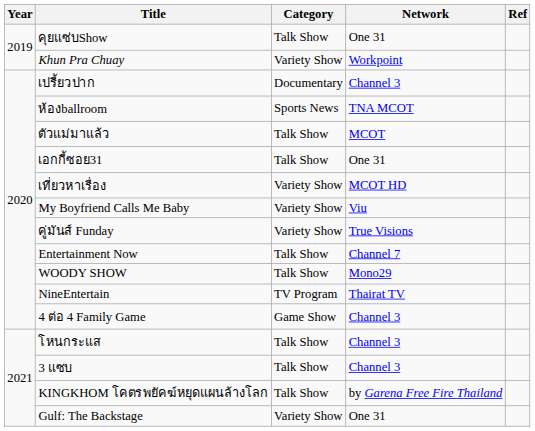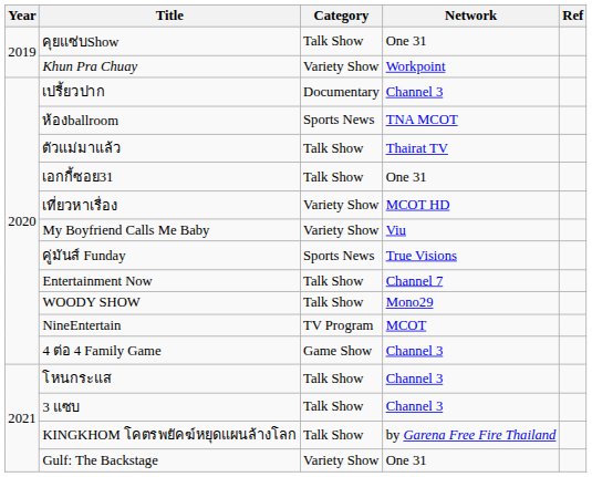 <table class="wikitable">
 <tr>
 <th>Year</th>
 <th>Title</th>
 <th>Category</th>
 <th>Network</th>
 <th>Ref</th>
 </tr>
 <tr>
 <td rowspan="2">2019</td>
 <td>คุยแซ่บShow</td>
 <td>Talk Show</td>
 <td>One 31</td>
 <td></td>
 </tr>
 <tr>
 <td><em>Khun Pra Chuay</em></td>
 <td>Variety Show</td>
 <td><a href='#'>Workpoint</a></td>
 <td></td>
 </tr>
 <tr>
 <td rowspan="11">2020</td>
 <td>เปรี้ยวปาก</td>
 <td>Documentary</td>
 <td><a href='#'>Channel 3</a></td>
 <td></td>
 </tr>
 <tr>
 <td>ห้องballroom</td>
 <td>Sports News</td>
 <td><a href='#'>TNA MCOT</a></td>
 <td></td>
 </tr>
 <tr>
 <td>ตัวแม่มาแล้ว</td>
 <td>Talk Show</td>
-<td><a href='#'>MCOT</a></td>
+<td><a href='#'>Thairat TV</a></td>
 <td></td>
 </tr>
 <tr>
 <td>เอกกี้ซอย31</td>
 <td>Talk Show</td>
 <td>One 31</td>
 <td></td>
 </tr>
 <tr>
 <td>เที่ยวหาเรื่อง</td>
 <td>Variety Show</td>
 <td><a href='#'>MCOT HD</a></td>
 <td></td>
 </tr>
 <tr>
 <td>My Boyfriend Calls Me Baby</td>
 <td>Variety Show</td>
 <td><a href='#'>Viu</a></td>
 <td></td>
 </tr>
 <tr>
 <td>คู่มันส์ Funday</td>
-<td>Variety Show</td>
+<td>Sports News</td>
 <td><a href='#'>True Visions</a></td>
 <td></td>
 </tr>
 <tr>
 <td>Entertainment Now</td>
 <td>Talk Show</td>
 <td><a href='#'>Channel 7</a></td>
 <td></td>
 </tr>
 <tr>
 <td>WOODY SHOW</td>
 <td>Talk Show</td>
 <td><a href='#'>Mono29</a></td>
 <td></td>
 </tr>
 <tr>
 <td>NineEntertain</td>
 <td>TV Program</td>
-<td><a href='#'>Thairat TV</a></td>
+<td><a href='#'>MCOT</a></td>
 <td></td>
 </tr>
 <tr>
 <td>4 ต่อ 4 Family Game</td>
 <td>Game Show</td>
 <td><a href='#'>Channel 3</a></td>
 <td></td>
 </tr>
 <tr>
 <td rowspan="4">2021</td>
 <td>โหนกระแส</td>
 <td>Talk Show</td>
 <td><a href='#'>Channel 3</a></td>
 <td></td>
 </tr>
 <tr>
 <td>3 แซบ</td>
 <td>Talk Show</td>
 <td><a href='#'>Channel 3</a></td>
 <td></td>
 </tr>
 <tr>
 <td>KINGKHOM โคตรพยัคฆ์หยุดแผนล้างโลก</td>
 <td>Talk Show</td>
 <td>by <a href='#'><em>Garena Free Fire Thailand</em></a></td>
 <td></td>
 </tr>
 <tr>
 <td>Gulf: The Backstage</td>
 <td>Variety Show</td>
 <td>One 31</td>
 <td></td>
 </tr>
 </table>
